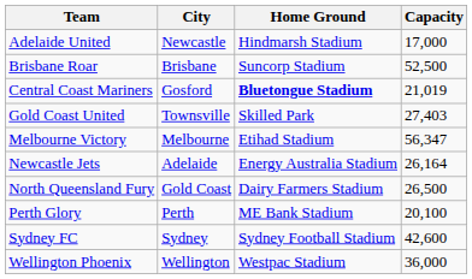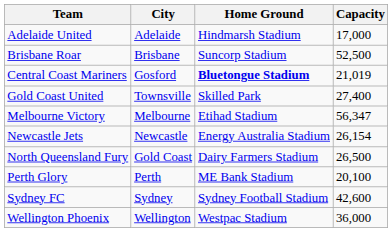 <table class="wikitable">
 <tr>
 <th>Team</th>
 <th>City</th>
 <th>Home Ground</th>
 <th>Capacity</th>
 </tr>
 <tr>
 <td><a href='#'>Adelaide United</a></td>
-<td><a href='#'>Newcastle</a></td>
+<td><a href='#'>Adelaide</a></td>
 <td><a href='#'>Hindmarsh Stadium</a></td>
 <td>17,000</td>
 </tr>
 <tr>
 <td><a href='#'>Brisbane Roar</a></td>
 <td><a href='#'>Brisbane</a></td>
 <td><a href='#'>Suncorp Stadium</a></td>
 <td>52,500</td>
 </tr>
 <tr>
 <td><a href='#'>Central Coast Mariners</a></td>
 <td><a href='#'>Gosford</a></td>
 <td><strong><a href='#'>Bluetongue Stadium</a></strong></td>
 <td>21,019</td>
 </tr>
 <tr>
 <td><a href='#'>Gold Coast United</a></td>
 <td><a href='#'>Townsville</a></td>
 <td><a href='#'>Skilled Park</a></td>
-<td>27,403</td>
+<td>27,400</td>
 </tr>
 <tr>
 <td><a href='#'>Melbourne Victory</a></td>
 <td><a href='#'>Melbourne</a></td>
 <td><a href='#'>Etihad Stadium</a></td>
 <td>56,347</td>
 </tr>
 <tr>
 <td><a href='#'>Newcastle Jets</a></td>
-<td><a href='#'>Adelaide</a></td>
+<td><a href='#'>Newcastle</a></td>
 <td><a href='#'>Energy Australia Stadium</a></td>
-<td>26,164</td>
+<td>26,154</td>
 </tr>
 <tr>
 <td><a href='#'>North Queensland Fury</a></td>
 <td><a href='#'>Gold Coast</a></td>
 <td><a href='#'>Dairy Farmers Stadium</a></td>
 <td>26,500</td>
 </tr>
 <tr>
 <td><a href='#'>Perth Glory</a></td>
 <td><a href='#'>Perth</a></td>
 <td><a href='#'>ME Bank Stadium</a></td>
 <td>20,100</td>
 </tr>
 <tr>
 <td><a href='#'>Sydney FC</a></td>
 <td><a href='#'>Sydney</a></td>
 <td><a href='#'>Sydney Football Stadium</a></td>
 <td>42,600</td>
 </tr>
 <tr>
 <td><a href='#'>Wellington Phoenix</a></td>
 <td><a href='#'>Wellington</a></td>
 <td><a href='#'>Westpac Stadium</a></td>
 <td>36,000</td>
 </tr>
 </table>
